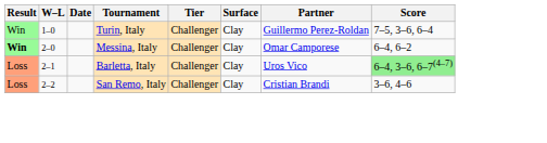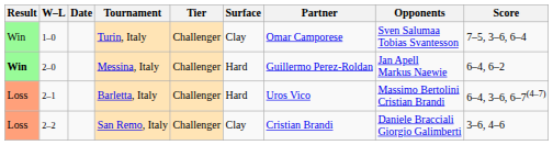 <table class="sortable wikitable">
 <tr>
 <th>Result</th>
 <th class="unsortable">W–L</th>
 <th>Date</th>
 <th>Tournament</th>
 <th>Tier</th>
 <th>Surface</th>
 <th>Partner</th>
+<th>Opponents</th>
 <th class="unsortable">Score</th>
 </tr>
 <tr>
 <td style="background:#98fb98;">Win</td>
 <td><small>1–0</small></td>
 <td></td>
 <td style="background:moccasin;"><a href='#'>Turin</a>, Italy</td>
 <td style="background:moccasin;">Challenger</td>
 <td>Clay</td>
-<td> <a href='#'>Guillermo Perez-Roldan</a></td>
+<td> <a href='#'>Omar Camporese</a></td>
+<td> <a href='#'>Sven Salumaa</a> <br>  <a href='#'>Tobias Svantesson</a></td>
 <td>7–5, 3–6, 6–4</td>
 </tr>
 <tr>
 <td style="background:#98fb98;"><strong>Win</strong></td>
 <td><small>2–0</small></td>
 <td></td>
 <td style="background:moccasin;"><a href='#'>Messina</a>, Italy</td>
 <td style="background:moccasin;">Challenger</td>
-<td>Clay</td>
-<td> <a href='#'>Omar Camporese</a></td>
+<td>Hard</td>
+<td> <a href='#'>Guillermo Perez-Roldan</a></td>
+<td> <a href='#'>Jan Apell</a> <br>  <a href='#'>Markus Naewie</a></td>
 <td>6–4, 6–2</td>
 </tr>
 <tr>
 <td style="background:#ffa07a;">Loss</td>
 <td><small>2–1</small></td>
 <td></td>
 <td style="background:moccasin;"><a href='#'>Barletta</a>, Italy</td>
 <td style="background:moccasin;">Challenger</td>
-<td>Clay</td>
+<td>Hard</td>
 <td> <a href='#'>Uros Vico</a></td>
-<td style="background: lightgreen;">6–4, 3–6, 6–7<sup>(4–7)</sup></td>
+<td> <a href='#'>Massimo Bertolini</a> <br>  <a href='#'>Cristian Brandi</a></td>
+<td>6–4, 3–6, 6–7<sup>(4–7)</sup></td>
 </tr>
 <tr>
 <td style="background:#ffa07a;">Loss</td>
 <td><small>2–2</small></td>
 <td></td>
 <td style="background:moccasin;"><a href='#'>San Remo</a>, Italy</td>
 <td style="background:moccasin;">Challenger</td>
 <td>Clay</td>
 <td> <a href='#'>Cristian Brandi</a></td>
+<td> <a href='#'>Daniele Bracciali</a> <br>  <a href='#'>Giorgio Galimberti</a></td>
 <td>3–6, 4–6</td>
 </tr>
 </table>
